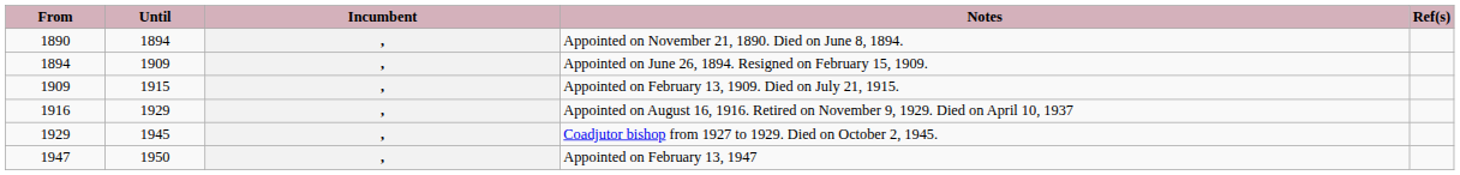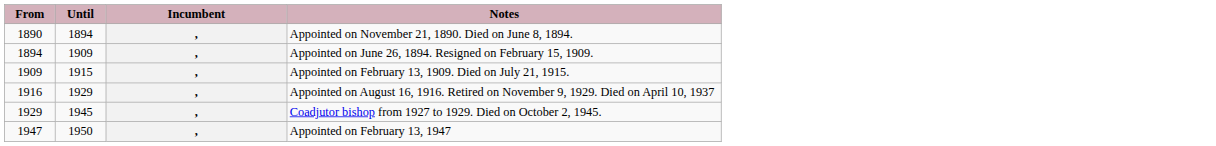 <table class="wikitable sortable plainrowheaders" style="text-align:center;">
 <tr>
 <th scope="col" style="background-color: #D4B1BB; width: 7%">From</th>
 <th scope="col" style="background-color: #D4B1BB; width: 7%">Until</th>
 <th scope="col" style="background-color: #D4B1BB; width: 25%">Incumbent</th>
 <th scope="col" style="background-color: #D4B1BB; width: 60%" class="unsortable">Notes</th>
-<th scope="col" style="background-color: #D4B1BB" class="unsortable">Ref(s)</th>
 </tr>
 <tr>
 <td>1890</td>
 <td>1894</td>
 <th scope="row">, </th>
 <td style="text-align:left">Appointed on November 21, 1890. Died on June 8, 1894.</td>
-<td></td>
 </tr>
 <tr>
 <td>1894</td>
 <td>1909</td>
 <th scope="row">, </th>
 <td style="text-align:left">Appointed on June 26, 1894. Resigned on February 15, 1909.</td>
-<td></td>
 </tr>
 <tr>
 <td>1909</td>
 <td>1915</td>
 <th scope="row">, </th>
 <td style="text-align:left">Appointed on February 13, 1909. Died on July 21, 1915.</td>
-<td></td>
 </tr>
 <tr>
 <td>1916</td>
 <td>1929</td>
 <th scope="row">, </th>
 <td style="text-align:left">Appointed on August 16, 1916. Retired on November 9, 1929. Died on April 10, 1937</td>
-<td></td>
 </tr>
 <tr>
 <td>1929</td>
 <td>1945</td>
 <th scope="row">, </th>
 <td style="text-align:left"><a href='#'>Coadjutor bishop</a> from 1927 to 1929. Died on October 2, 1945.</td>
-<td></td>
 </tr>
 <tr>
 <td>1947</td>
 <td>1950</td>
 <th scope="row">, </th>
 <td style="text-align:left">Appointed on February 13, 1947</td>
-<td></td>
 </tr>
 </table>
